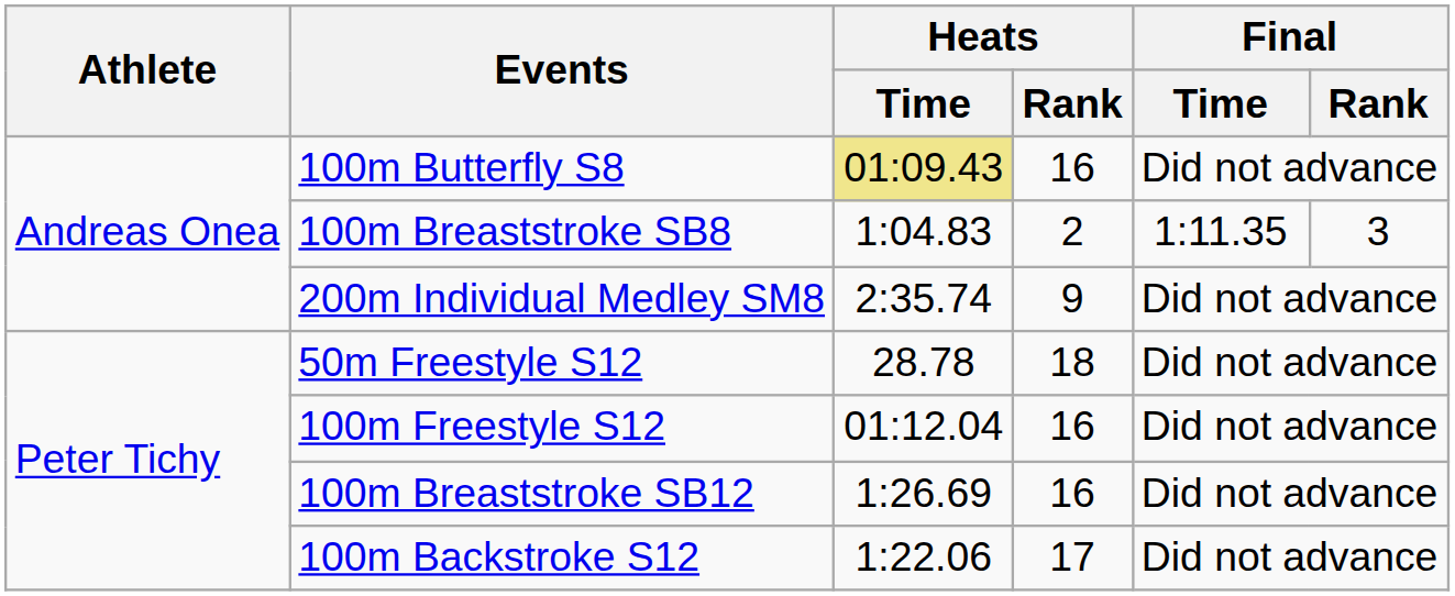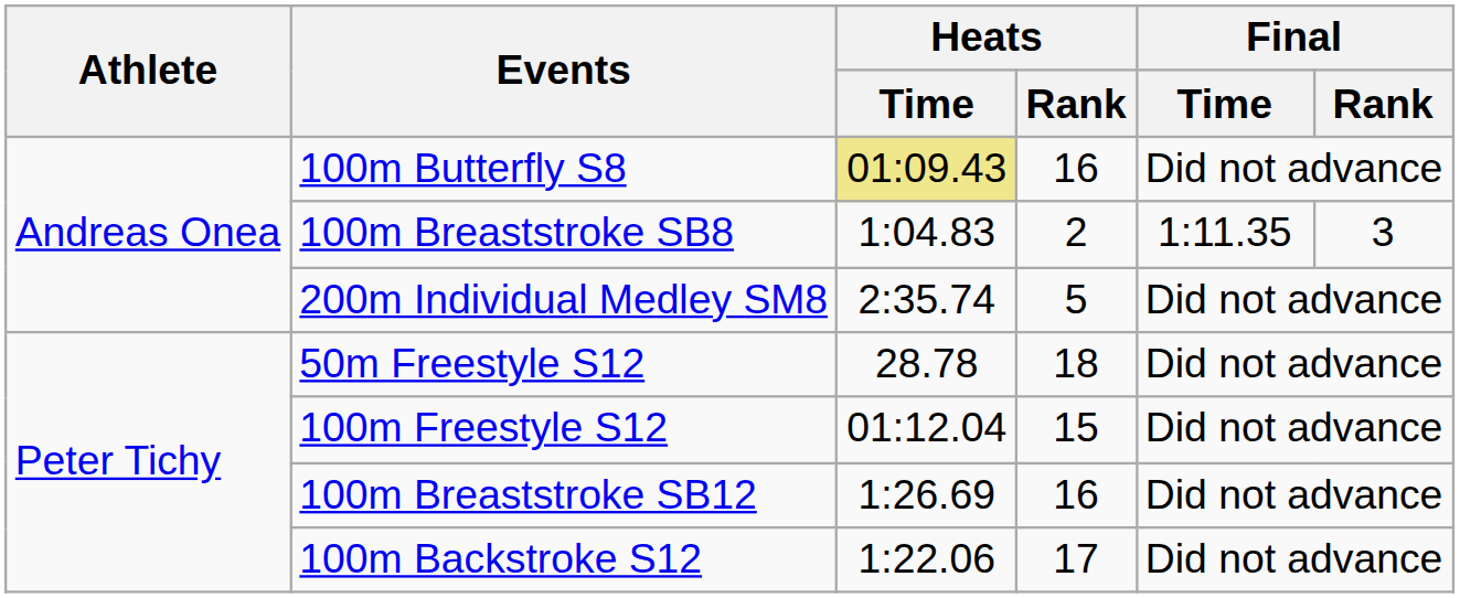 <table class=wikitable>
 <tr>
 <th rowspan="2">Athlete</th>
 <th rowspan="2">Events</th>
 <th colspan="2">Heats</th>
 <th colspan="2">Final</th>
 </tr>
 <tr>
 <th>Time</th>
 <th>Rank</th>
 <th>Time</th>
 <th>Rank</th>
 </tr>
 <tr>
 <td rowspan=3><a href='#'>Andreas Onea</a></td>
 <td><a href='#'>100m Butterfly S8</a></td>
 <td align=center style="background: khaki;">01:09.43</td>
 <td align=center>16</td>
 <td colspan=2>Did not advance</td>
 </tr>
 <tr>
 <td><a href='#'>100m Breaststroke SB8</a></td>
 <td align=center>1:04.83</td>
 <td align=center>2</td>
 <td align=center>1:11.35</td>
 <td align=center>3</td>
 </tr>
 <tr>
 <td><a href='#'>200m Individual Medley SM8</a></td>
 <td align=center>2:35.74</td>
-<td align=center>9</td>
+<td align=center>5</td>
 <td colspan=2>Did not advance</td>
 </tr>
 <tr>
 <td rowspan=4><a href='#'>Peter Tichy</a></td>
 <td><a href='#'>50m Freestyle S12</a></td>
 <td align=center>28.78</td>
 <td align=center>18</td>
 <td colspan=2>Did not advance</td>
 </tr>
 <tr>
 <td><a href='#'>100m Freestyle S12</a></td>
 <td align=center>01:12.04</td>
-<td align=center>16</td>
+<td align=center>15</td>
 <td colspan=2>Did not advance</td>
 </tr>
 <tr>
 <td><a href='#'>100m Breaststroke SB12</a></td>
 <td align=center>1:26.69</td>
 <td align=center>16</td>
 <td colspan=2>Did not advance</td>
 </tr>
 <tr>
 <td><a href='#'>100m Backstroke S12</a></td>
 <td align=center>1:22.06</td>
 <td align=center>17</td>
 <td colspan=2>Did not advance</td>
 </tr>
 </table>
